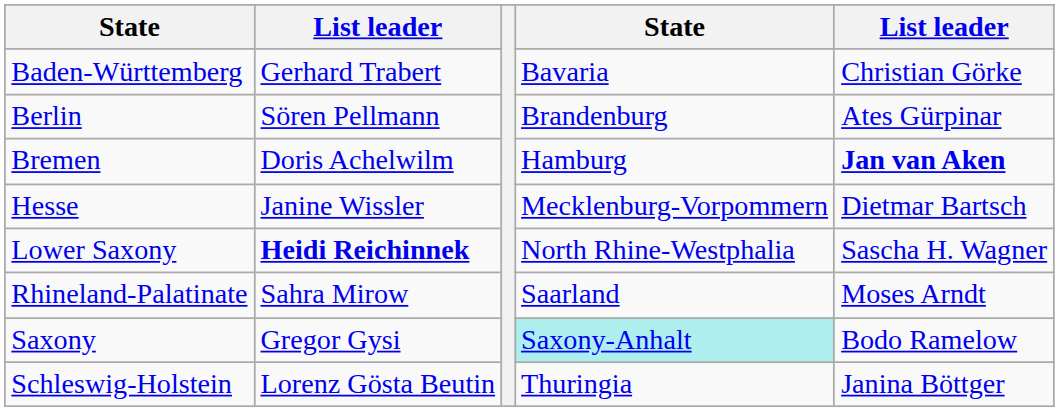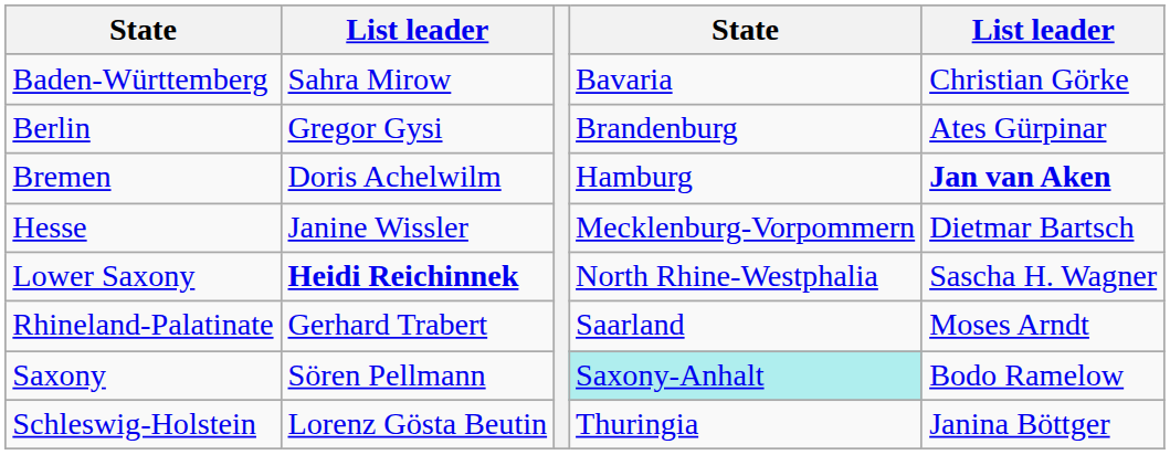 <table class="wikitable">
 <tr>
 <th>State</th>
 <th><a href='#'>List leader</a></th>
 <th rowspan="9"></th>
 <th>State</th>
 <th><a href='#'>List leader</a></th>
 </tr>
 <tr>
 <td><a href='#'>Baden-Württemberg</a></td>
-<td><a href='#'>Gerhard Trabert</a></td>
+<td><a href='#'>Sahra Mirow</a></td>
 <td><a href='#'>Bavaria</a></td>
 <td><a href='#'>Christian Görke</a></td>
 </tr>
 <tr>
 <td><a href='#'>Berlin</a></td>
-<td><a href='#'>Sören Pellmann</a></td>
+<td><a href='#'>Gregor Gysi</a></td>
 <td><a href='#'>Brandenburg</a></td>
 <td><a href='#'>Ates Gürpinar</a></td>
 </tr>
 <tr>
 <td><a href='#'>Bremen</a></td>
 <td><a href='#'>Doris Achelwilm</a></td>
 <td><a href='#'>Hamburg</a></td>
 <td><strong><a href='#'>Jan van Aken</a></strong></td>
 </tr>
 <tr>
 <td><a href='#'>Hesse</a></td>
 <td><a href='#'>Janine Wissler</a></td>
 <td><a href='#'>Mecklenburg-Vorpommern</a></td>
 <td><a href='#'>Dietmar Bartsch</a></td>
 </tr>
 <tr>
 <td><a href='#'>Lower Saxony</a></td>
 <td><strong><a href='#'>Heidi Reichinnek</a></strong></td>
 <td><a href='#'>North Rhine-Westphalia</a></td>
 <td><a href='#'>Sascha H. Wagner</a></td>
 </tr>
 <tr>
 <td><a href='#'>Rhineland-Palatinate</a></td>
-<td><a href='#'>Sahra Mirow</a></td>
+<td><a href='#'>Gerhard Trabert</a></td>
 <td><a href='#'>Saarland</a></td>
 <td><a href='#'>Moses Arndt</a></td>
 </tr>
 <tr>
 <td><a href='#'>Saxony</a></td>
-<td><a href='#'>Gregor Gysi</a></td>
+<td><a href='#'>Sören Pellmann</a></td>
 <td style="background: paleturquoise;"><a href='#'>Saxony-Anhalt</a></td>
 <td><a href='#'>Bodo Ramelow</a></td>
 </tr>
 <tr>
 <td><a href='#'>Schleswig-Holstein</a></td>
 <td><a href='#'>Lorenz Gösta Beutin</a></td>
 <td><a href='#'>Thuringia</a></td>
 <td><a href='#'>Janina Böttger</a></td>
 </tr>
 </table>
